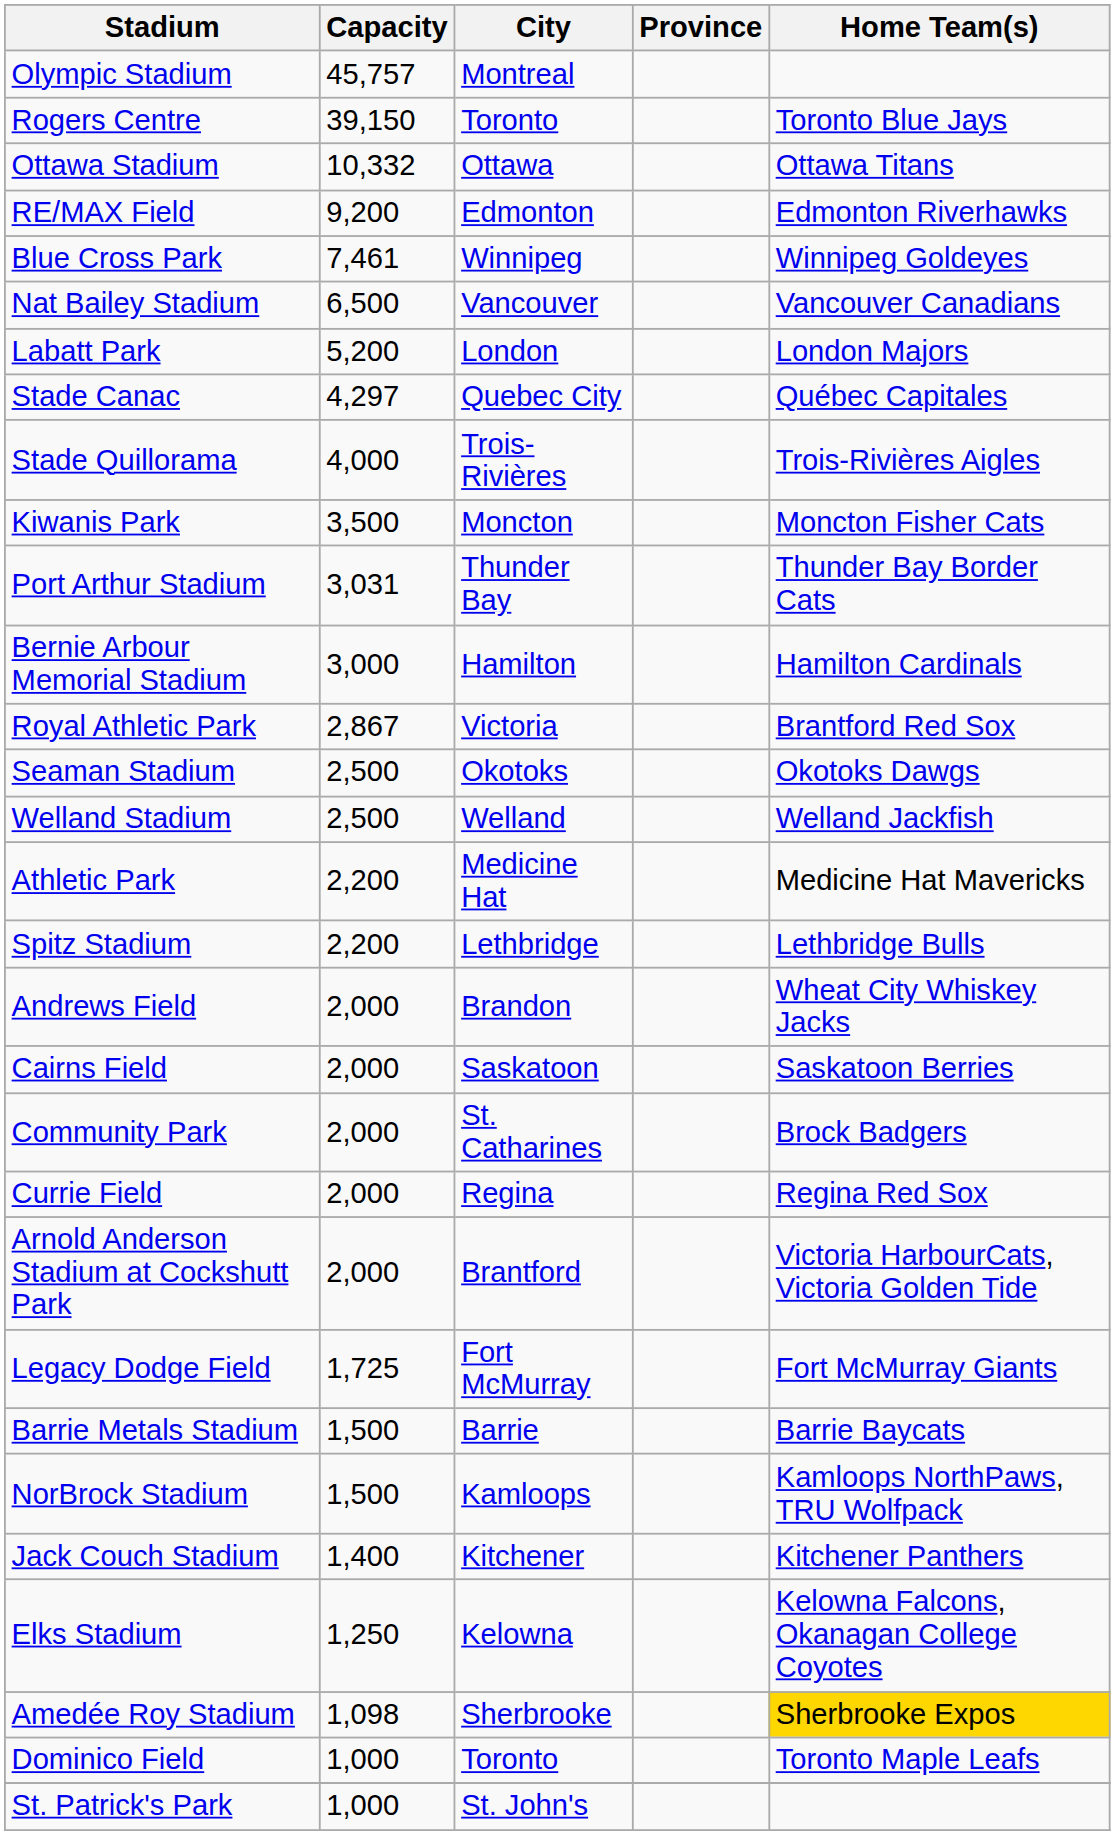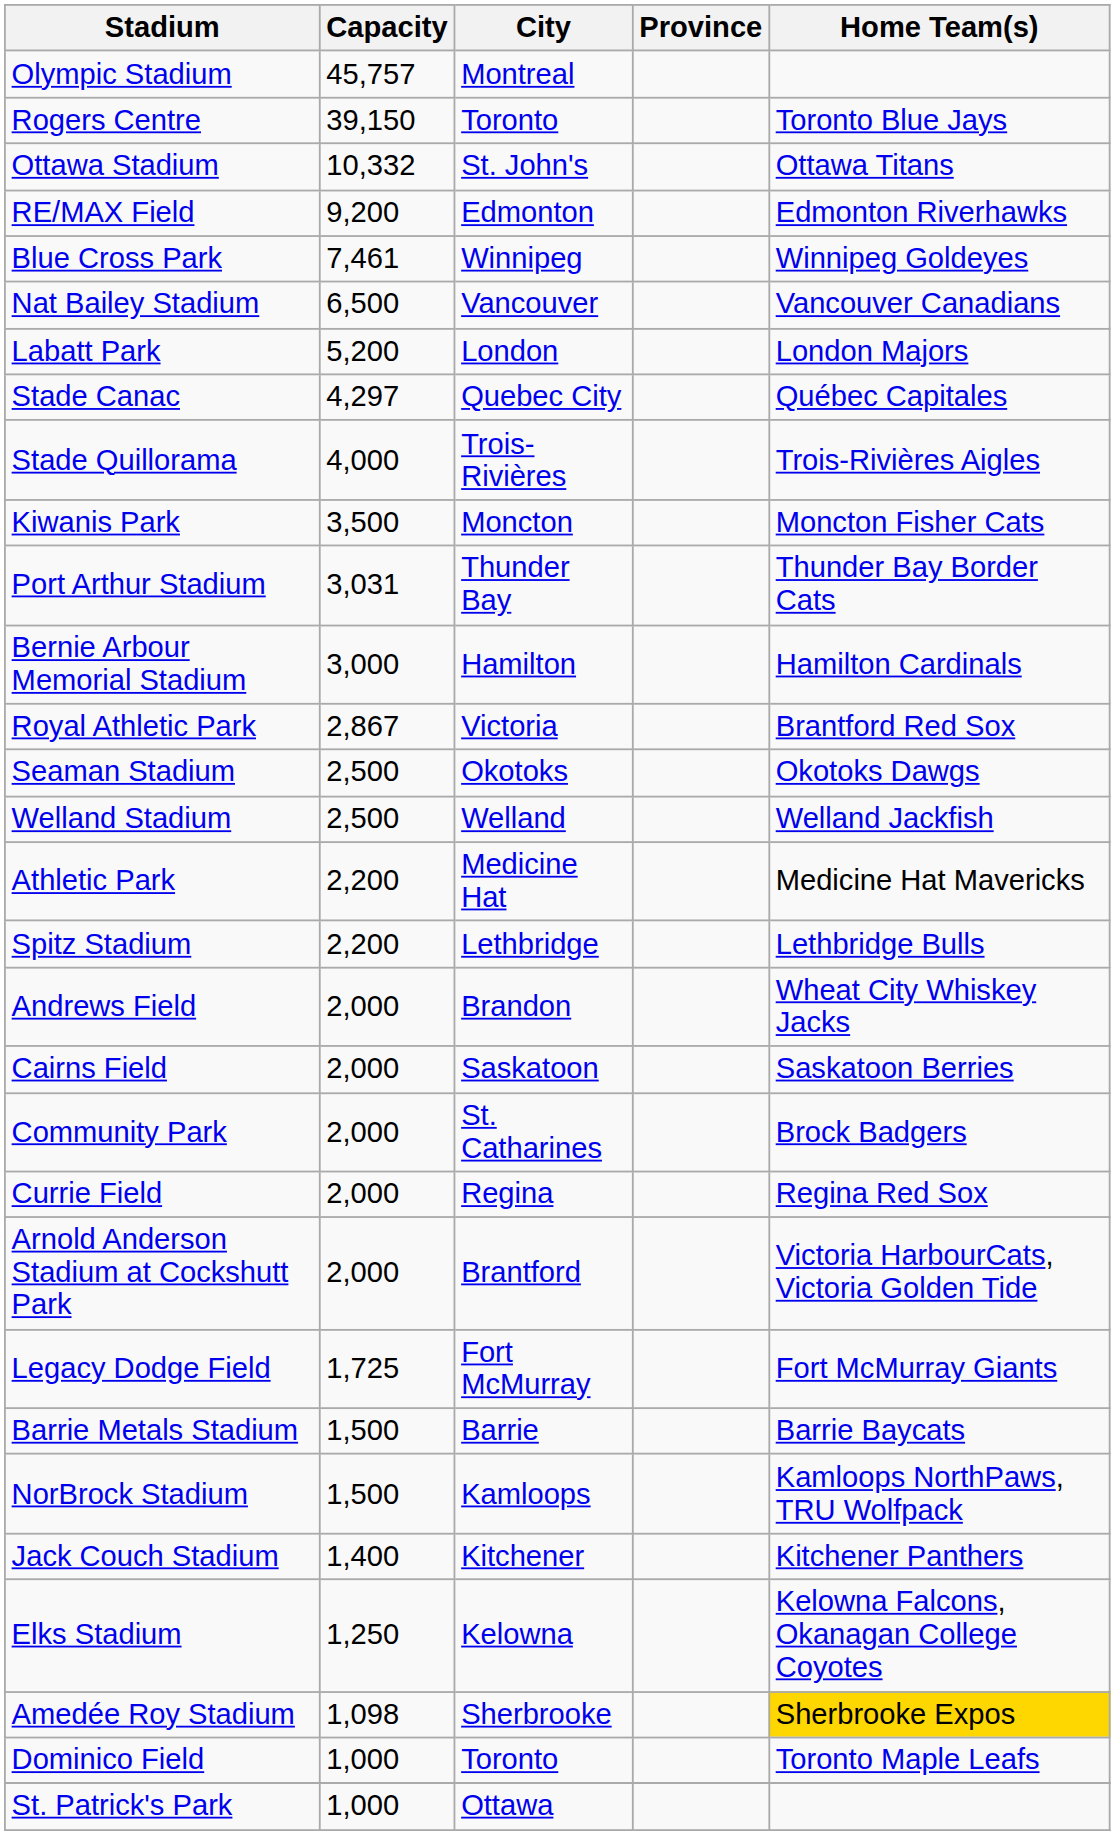 <table class="wikitable sortable">
 <tr>
 <th>Stadium</th>
 <th>Capacity</th>
 <th>City</th>
 <th>Province</th>
 <th>Home Team(s)</th>
 </tr>
 <tr>
 <td><a href='#'>Olympic Stadium</a></td>
 <td>45,757</td>
 <td><a href='#'>Montreal</a></td>
 <td></td>
 <td></td>
 </tr>
 <tr>
 <td><a href='#'>Rogers Centre</a></td>
 <td>39,150</td>
 <td><a href='#'>Toronto</a></td>
 <td></td>
 <td><a href='#'>Toronto Blue Jays</a></td>
 </tr>
 <tr>
 <td><a href='#'>Ottawa Stadium</a></td>
 <td>10,332</td>
-<td><a href='#'>Ottawa</a></td>
+<td><a href='#'>St. John's</a></td>
 <td></td>
 <td><a href='#'>Ottawa Titans</a></td>
 </tr>
 <tr>
 <td><a href='#'>RE/MAX Field</a></td>
 <td>9,200</td>
 <td><a href='#'>Edmonton</a></td>
 <td></td>
 <td><a href='#'>Edmonton Riverhawks</a></td>
 </tr>
 <tr>
 <td><a href='#'>Blue Cross Park</a></td>
 <td>7,461</td>
 <td><a href='#'>Winnipeg</a></td>
 <td></td>
 <td><a href='#'>Winnipeg Goldeyes</a></td>
 </tr>
 <tr>
 <td><a href='#'>Nat Bailey Stadium</a></td>
 <td>6,500</td>
 <td><a href='#'>Vancouver</a></td>
 <td></td>
 <td><a href='#'>Vancouver Canadians</a></td>
 </tr>
 <tr>
 <td><a href='#'>Labatt Park</a></td>
 <td>5,200</td>
 <td><a href='#'>London</a></td>
 <td></td>
 <td><a href='#'>London Majors</a></td>
 </tr>
 <tr>
 <td><a href='#'>Stade Canac</a></td>
 <td>4,297</td>
 <td><a href='#'>Quebec City</a></td>
 <td></td>
 <td><a href='#'>Québec Capitales</a></td>
 </tr>
 <tr>
 <td><a href='#'>Stade Quillorama</a></td>
 <td>4,000</td>
 <td><a href='#'>Trois-Rivières</a></td>
 <td></td>
 <td><a href='#'>Trois-Rivières Aigles</a></td>
 </tr>
 <tr>
 <td><a href='#'>Kiwanis Park</a></td>
 <td>3,500</td>
 <td><a href='#'>Moncton</a></td>
 <td></td>
 <td><a href='#'>Moncton Fisher Cats</a></td>
 </tr>
 <tr>
 <td><a href='#'>Port Arthur Stadium</a></td>
 <td>3,031</td>
 <td><a href='#'>Thunder Bay</a></td>
 <td></td>
 <td><a href='#'>Thunder Bay Border Cats</a></td>
 </tr>
 <tr>
 <td><a href='#'>Bernie Arbour Memorial Stadium</a></td>
 <td>3,000</td>
 <td><a href='#'>Hamilton</a></td>
 <td></td>
 <td><a href='#'>Hamilton Cardinals</a></td>
 </tr>
 <tr>
 <td><a href='#'>Royal Athletic Park</a></td>
 <td>2,867</td>
 <td><a href='#'>Victoria</a></td>
 <td></td>
 <td><a href='#'>Brantford Red Sox</a></td>
 </tr>
 <tr>
 <td><a href='#'>Seaman Stadium</a></td>
 <td>2,500</td>
 <td><a href='#'>Okotoks</a></td>
 <td></td>
 <td><a href='#'>Okotoks Dawgs</a></td>
 </tr>
 <tr>
 <td><a href='#'>Welland Stadium</a></td>
 <td>2,500</td>
 <td><a href='#'>Welland</a></td>
 <td></td>
 <td><a href='#'>Welland Jackfish</a></td>
 </tr>
 <tr>
 <td><a href='#'>Athletic Park</a></td>
 <td>2,200</td>
 <td><a href='#'>Medicine Hat</a></td>
 <td></td>
 <td>Medicine Hat Mavericks</td>
 </tr>
 <tr>
 <td><a href='#'>Spitz Stadium</a></td>
 <td>2,200</td>
 <td><a href='#'>Lethbridge</a></td>
 <td></td>
 <td><a href='#'>Lethbridge Bulls</a></td>
 </tr>
 <tr>
 <td><a href='#'>Andrews Field</a></td>
 <td>2,000</td>
 <td><a href='#'>Brandon</a></td>
 <td></td>
 <td><a href='#'>Wheat City Whiskey Jacks</a></td>
 </tr>
 <tr>
 <td><a href='#'>Cairns Field</a></td>
 <td>2,000</td>
 <td><a href='#'>Saskatoon</a></td>
 <td></td>
 <td><a href='#'>Saskatoon Berries</a></td>
 </tr>
 <tr>
 <td><a href='#'>Community Park</a></td>
 <td>2,000</td>
 <td><a href='#'>St. Catharines</a></td>
 <td></td>
 <td><a href='#'>Brock Badgers</a></td>
 </tr>
 <tr>
 <td><a href='#'>Currie Field</a></td>
 <td>2,000</td>
 <td><a href='#'>Regina</a></td>
 <td></td>
 <td><a href='#'>Regina Red Sox</a></td>
 </tr>
 <tr>
 <td><a href='#'>Arnold Anderson Stadium at Cockshutt Park</a></td>
 <td>2,000</td>
 <td><a href='#'>Brantford</a></td>
 <td></td>
 <td><a href='#'>Victoria HarbourCats</a>, <a href='#'>Victoria Golden Tide</a></td>
 </tr>
 <tr>
 <td><a href='#'>Legacy Dodge Field</a></td>
 <td>1,725</td>
 <td><a href='#'>Fort McMurray</a></td>
 <td></td>
 <td><a href='#'>Fort McMurray Giants</a></td>
 </tr>
 <tr>
 <td><a href='#'>Barrie Metals Stadium</a></td>
 <td>1,500</td>
 <td><a href='#'>Barrie</a></td>
 <td></td>
 <td><a href='#'>Barrie Baycats</a></td>
 </tr>
 <tr>
 <td><a href='#'>NorBrock Stadium</a></td>
 <td>1,500</td>
 <td><a href='#'>Kamloops</a></td>
 <td></td>
 <td><a href='#'>Kamloops NorthPaws</a>, <a href='#'>TRU Wolfpack</a></td>
 </tr>
 <tr>
 <td><a href='#'>Jack Couch Stadium</a></td>
 <td>1,400</td>
 <td><a href='#'>Kitchener</a></td>
 <td></td>
 <td><a href='#'>Kitchener Panthers</a></td>
 </tr>
 <tr>
 <td><a href='#'>Elks Stadium</a></td>
 <td>1,250</td>
 <td><a href='#'>Kelowna</a></td>
 <td></td>
 <td><a href='#'>Kelowna Falcons</a>, <a href='#'>Okanagan College Coyotes</a></td>
 </tr>
 <tr>
 <td><a href='#'>Amedée Roy Stadium</a></td>
 <td>1,098</td>
 <td><a href='#'>Sherbrooke</a></td>
 <td></td>
 <td style="background: gold;">Sherbrooke Expos</td>
 </tr>
 <tr>
 <td><a href='#'>Dominico Field</a></td>
 <td>1,000</td>
 <td><a href='#'>Toronto</a></td>
 <td></td>
 <td><a href='#'>Toronto Maple Leafs</a></td>
 </tr>
 <tr>
 </tr>
 <tr>
 <td><a href='#'>St. Patrick's Park</a></td>
 <td>1,000</td>
-<td><a href='#'>St. John's</a></td>
+<td><a href='#'>Ottawa</a></td>
 <td></td>
 <td></td>
 </tr>
 <tr>
 </tr>
 </table>
